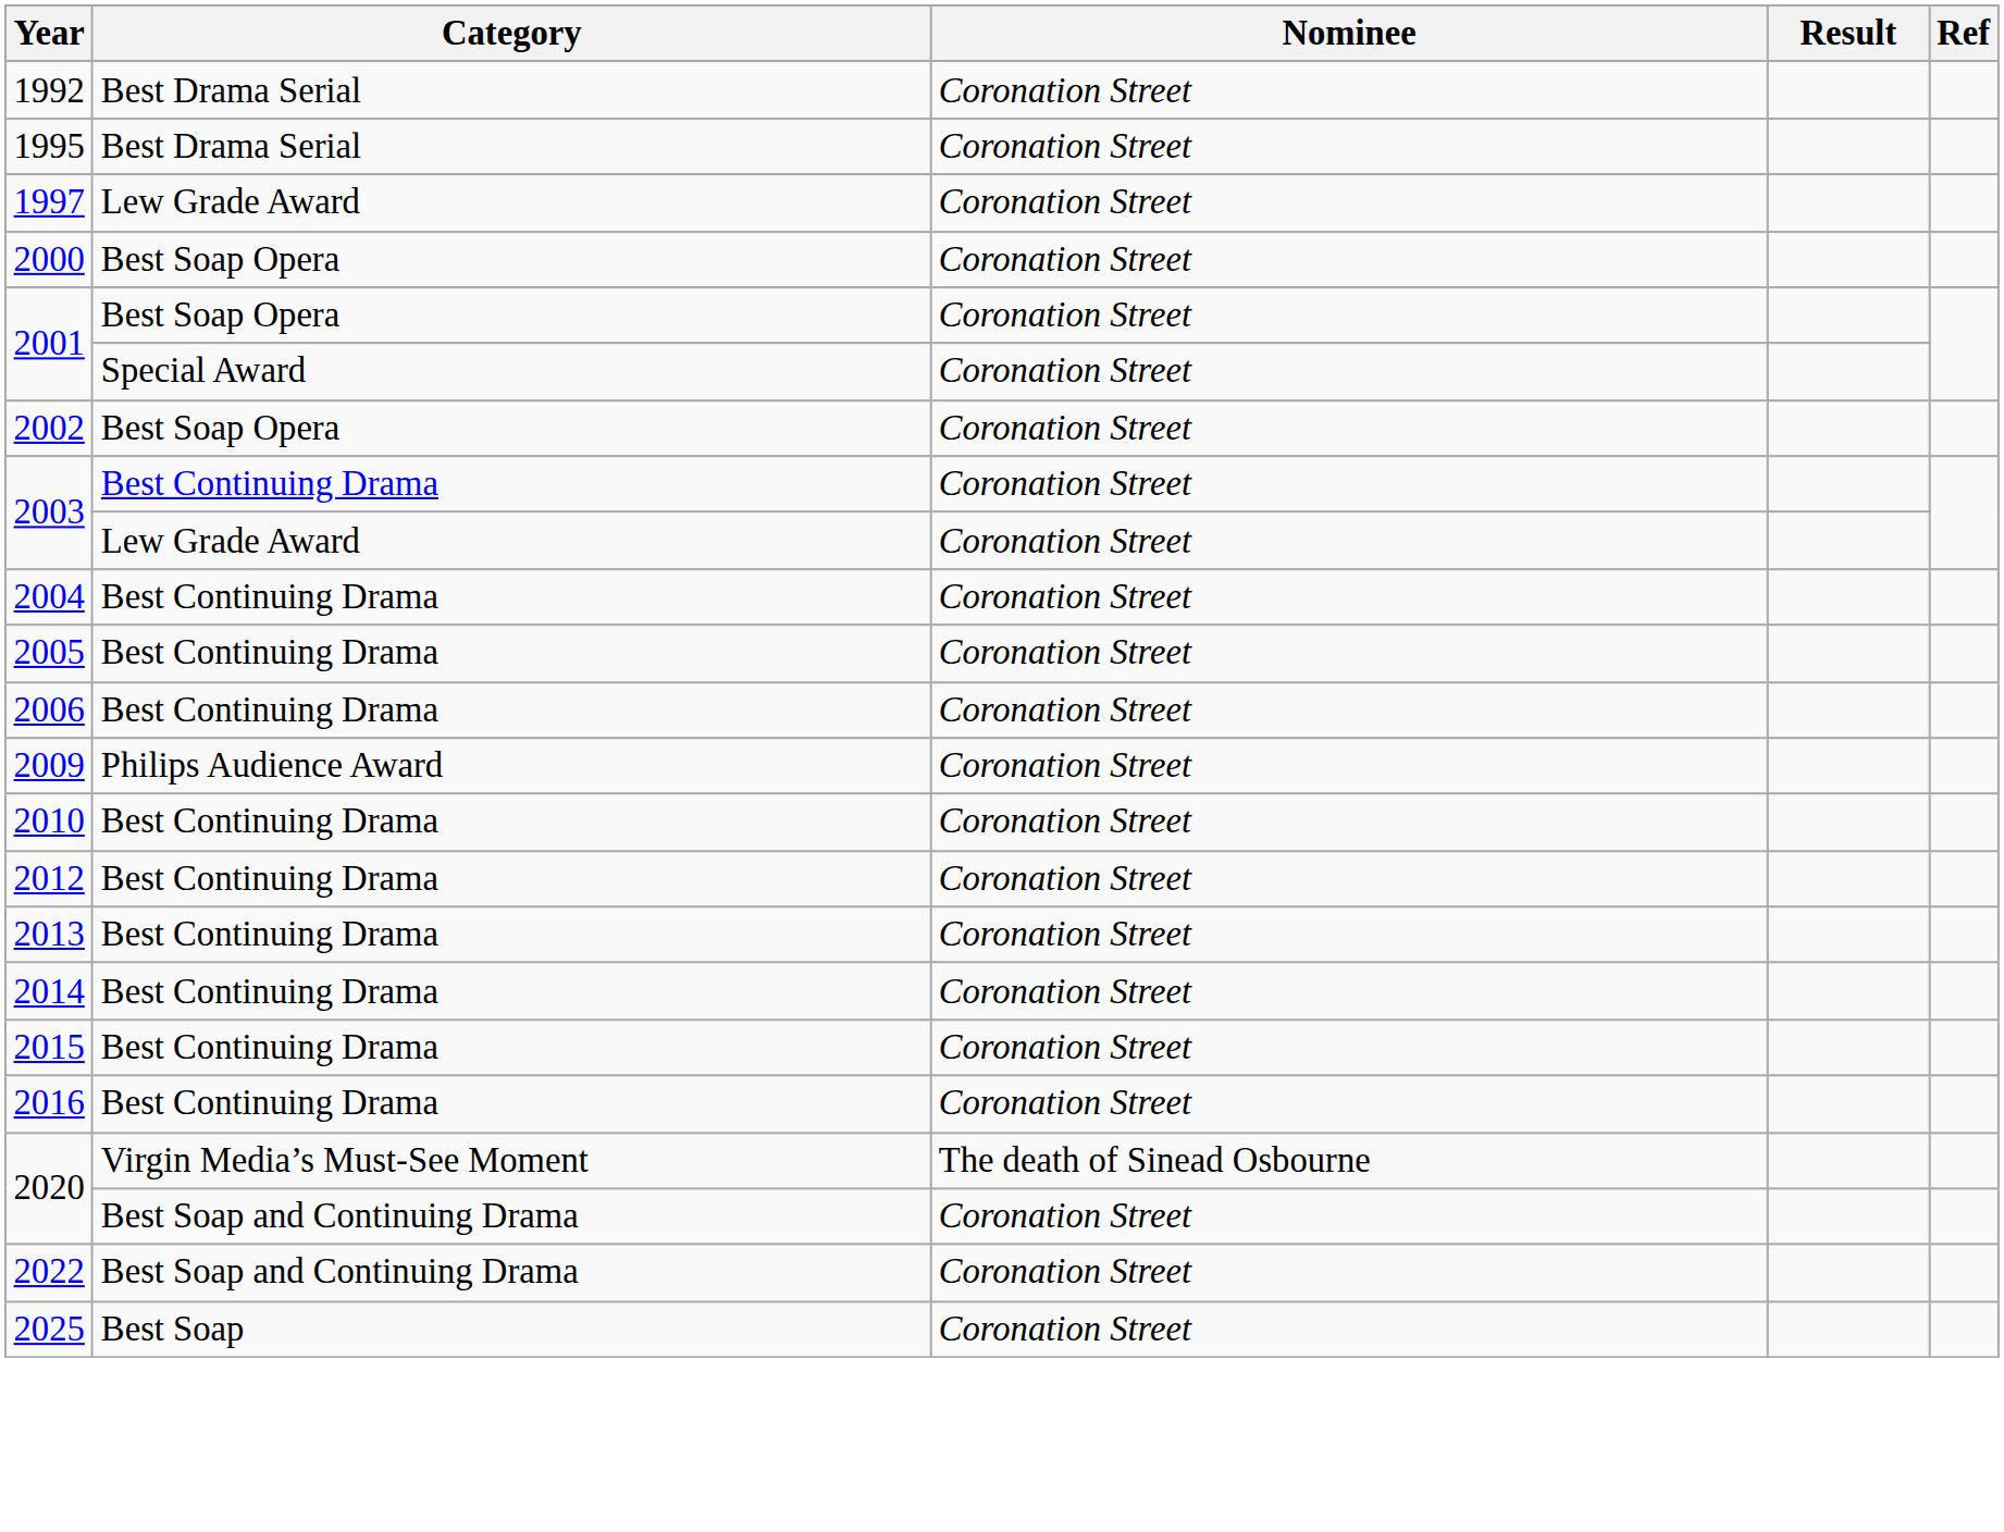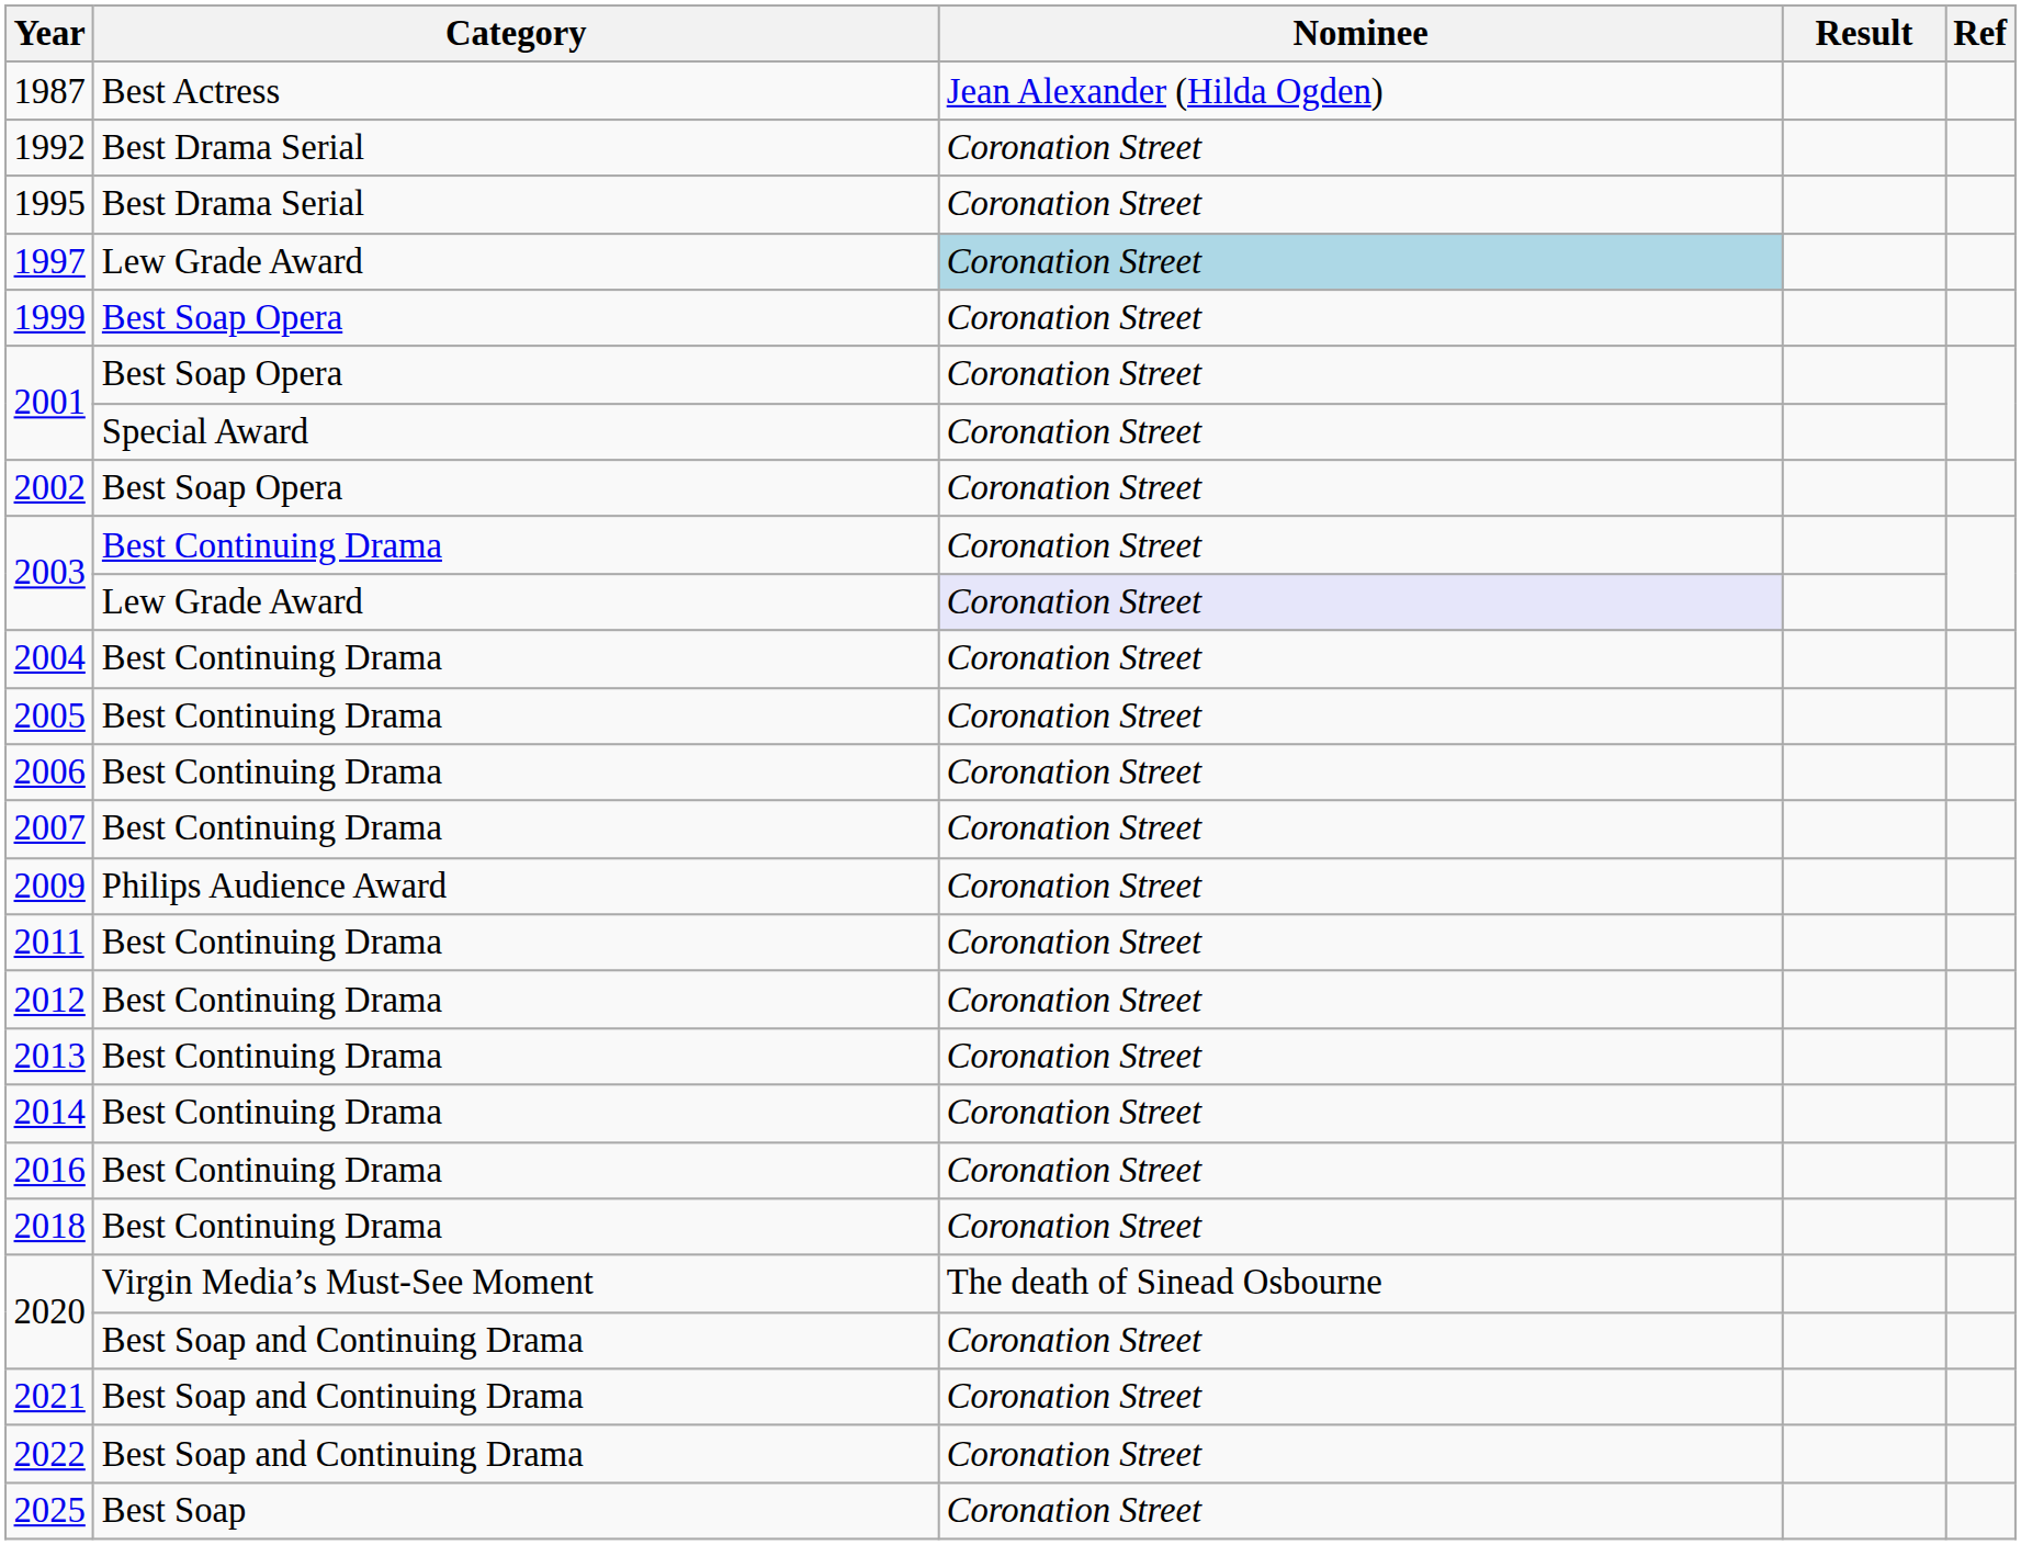 <table class="wikitable">
 <tr>
 <th>Year</th>
 <th width="370">Category</th>
 <th width="370">Nominee</th>
 <th width="65">Result</th>
 <th>Ref</th>
+</tr>
+<tr>
+<td>1987</td>
+<td>Best Actress</td>
+<td><a href='#'>Jean Alexander</a> (<a href='#'>Hilda Ogden</a>)</td>
+<td></td>
+<td align="center"></td>
 </tr>
 <tr>
 <td>1992</td>
 <td>Best Drama Serial</td>
 <td><em>Coronation Street</em></td>
 <td></td>
 <td></td>
 </tr>
 <tr>
 <td>1995</td>
 <td>Best Drama Serial</td>
 <td><em>Coronation Street</em></td>
 <td></td>
 <td></td>
 </tr>
 <tr>
 <td><a href='#'>1997</a></td>
 <td>Lew Grade Award</td>
-<td><em>Coronation Street</em></td>
+<td style="background: lightblue;"><em>Coronation Street</em></td>
 <td></td>
 <td></td>
 </tr>
 <tr>
-<td><a href='#'>2000</a></td>
-<td>Best Soap Opera</td>
+<td><a href='#'>1999</a></td>
+<td><a href='#'>Best Soap Opera</a></td>
 <td><em>Coronation Street</em></td>
 <td></td>
-<td align="center"></td>
+<td></td>
 </tr>
 <tr>
 <td rowspan="2"><a href='#'>2001</a></td>
 <td>Best Soap Opera</td>
 <td><em>Coronation Street</em></td>
 <td></td>
 <td align="center" rowspan="2"></td>
 </tr>
 <tr>
 <td>Special Award</td>
 <td><em>Coronation Street</em></td>
 <td></td>
 </tr>
 <tr>
 <td><a href='#'>2002</a></td>
 <td>Best Soap Opera</td>
 <td><em>Coronation Street</em></td>
 <td></td>
 <td></td>
 </tr>
 <tr>
 <td rowspan="2"><a href='#'>2003</a></td>
 <td><a href='#'>Best Continuing Drama</a></td>
 <td><em>Coronation Street</em></td>
 <td></td>
 <td align="center" rowspan="2"></td>
 </tr>
 <tr>
 <td>Lew Grade Award</td>
-<td><em>Coronation Street</em></td>
+<td style="background: lavender;"><em>Coronation Street</em></td>
 <td></td>
 </tr>
 <tr>
 <td><a href='#'>2004</a></td>
 <td>Best Continuing Drama</td>
 <td><em>Coronation Street</em></td>
 <td></td>
 <td align="center"></td>
 </tr>
 <tr>
 <td><a href='#'>2005</a></td>
 <td>Best Continuing Drama</td>
 <td><em>Coronation Street</em></td>
 <td></td>
 <td align="center"></td>
 </tr>
 <tr>
 <td><a href='#'>2006</a></td>
 <td>Best Continuing Drama</td>
 <td><em>Coronation Street</em></td>
 <td></td>
 <td align="center"></td>
 </tr>
 <tr>
+<td><a href='#'>2007</a></td>
+<td>Best Continuing Drama</td>
+<td><em>Coronation Street</em></td>
+<td></td>
+<td align="center"></td>
+</tr>
+<tr>
 <td><a href='#'>2009</a></td>
 <td>Philips Audience Award</td>
 <td><em>Coronation Street</em></td>
 <td></td>
 <td align="center"></td>
 </tr>
 <tr>
-<td><a href='#'>2010</a></td>
+<td><a href='#'>2011</a></td>
 <td>Best Continuing Drama</td>
 <td><em>Coronation Street</em></td>
 <td></td>
 <td align="center"></td>
 </tr>
 <tr>
 <td><a href='#'>2012</a></td>
 <td>Best Continuing Drama</td>
 <td><em>Coronation Street</em></td>
 <td></td>
 <td align="center"></td>
 </tr>
 <tr>
 <td><a href='#'>2013</a></td>
 <td>Best Continuing Drama</td>
 <td><em>Coronation Street</em></td>
 <td></td>
 <td align="center"></td>
 </tr>
 <tr>
 <td><a href='#'>2014</a></td>
 <td>Best Continuing Drama</td>
 <td><em>Coronation Street</em></td>
 <td></td>
 <td align="center"></td>
 </tr>
 <tr>
-<td><a href='#'>2015</a></td>
+<td><a href='#'>2016</a></td>
 <td>Best Continuing Drama</td>
 <td><em>Coronation Street</em></td>
 <td></td>
 <td></td>
 </tr>
 <tr>
-<td><a href='#'>2016</a></td>
+<td><a href='#'>2018</a></td>
 <td>Best Continuing Drama</td>
 <td><em>Coronation Street</em></td>
 <td></td>
 <td></td>
 </tr>
 <tr>
 <td rowspan=2>2020</td>
 <td>Virgin Media’s Must-See Moment</td>
 <td>The death of Sinead Osbourne</td>
 <td></td>
 <td></td>
 </tr>
 <tr>
 <td>Best Soap and Continuing Drama</td>
 <td><em>Coronation Street</em></td>
 <td></td>
 <td></td>
 </tr>
 <tr>
+<td><a href='#'>2021</a></td>
+<td>Best Soap and Continuing Drama</td>
+<td><em>Coronation Street</em></td>
+<td></td>
+<td align="center"></td>
+</tr>
+<tr>
 <td><a href='#'>2022</a></td>
 <td>Best Soap and Continuing Drama</td>
 <td><em>Coronation Street</em></td>
 <td></td>
 <td align="center"></td>
 </tr>
 <tr>
 <td><a href='#'>2025</a></td>
 <td>Best Soap</td>
 <td><em>Coronation Street</em></td>
 <td></td>
 <td align="center"></td>
 </tr>
 </table>
